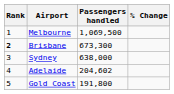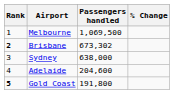 <table class="wikitable sortable" width= align=>
 <tr style="background:lightgrey;">
 <th>Rank</th>
 <th>Airport</th>
 <th>Passengers<br>handled</th>
 <th>%  Change</th>
 </tr>
 <tr>
 <td>1</td>
 <td><a href='#'>Melbourne</a></td>
 <td>1,069,500</td>
 <td> </td>
 </tr>
 <tr>
 <td><strong>2</strong></td>
 <td><a href='#'>Brisbane</a></td>
-<td>673,300</td>
+<td>673,302</td>
 <td> </td>
 </tr>
 <tr>
 <td>3</td>
 <td><a href='#'>Sydney</a></td>
 <td>638,000</td>
 <td> </td>
 </tr>
 <tr>
 <td>4</td>
 <td><a href='#'>Adelaide</a></td>
-<td>204,602</td>
+<td>204,600</td>
 <td> </td>
 </tr>
 <tr>
-<td>5</td>
+<td><strong>5</strong></td>
 <td><a href='#'>Gold Coast</a></td>
 <td>191,800</td>
 <td> </td>
 </tr>
 </table>
